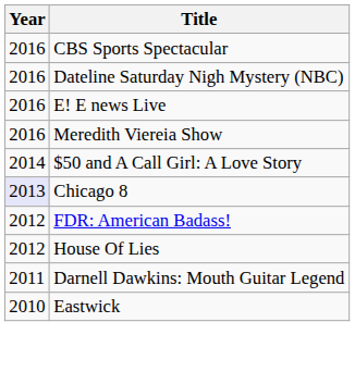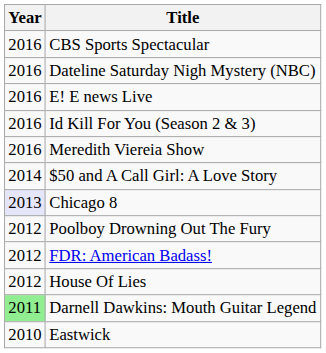 <table class="wikitable sortable">
 <tr>
 <th>Year</th>
 <th>Title</th>
 </tr>
 <tr>
 <td>2016</td>
 <td>CBS Sports Spectacular</td>
 </tr>
 <tr>
 <td>2016</td>
 <td>Dateline Saturday Nigh Mystery (NBC)</td>
 </tr>
 <tr>
 <td>2016</td>
 <td>E! E news Live</td>
 </tr>
 <tr>
 <td>2016</td>
+<td>Id Kill For You (Season 2 & 3)</td>
+</tr>
+<tr>
+<td>2016</td>
 <td>Meredith Viereia Show</td>
 </tr>
 <tr>
 <td>2014</td>
 <td>$50 and A Call Girl: A Love Story</td>
 </tr>
 <tr>
 <td style="background: lavender;">2013</td>
 <td>Chicago 8</td>
 </tr>
 <tr>
 <td>2012</td>
+<td>Poolboy Drowning Out The Fury</td>
+</tr>
+<tr>
+<td>2012</td>
 <td><a href='#'>FDR: American Badass!</a></td>
 </tr>
 <tr>
 <td>2012</td>
 <td>House Of Lies</td>
 </tr>
 <tr>
-<td>2011</td>
+<td style="background: lightgreen;">2011</td>
 <td>Darnell Dawkins: Mouth Guitar Legend</td>
 </tr>
 <tr>
 <td>2010</td>
 <td>Eastwick</td>
 </tr>
 </table>
